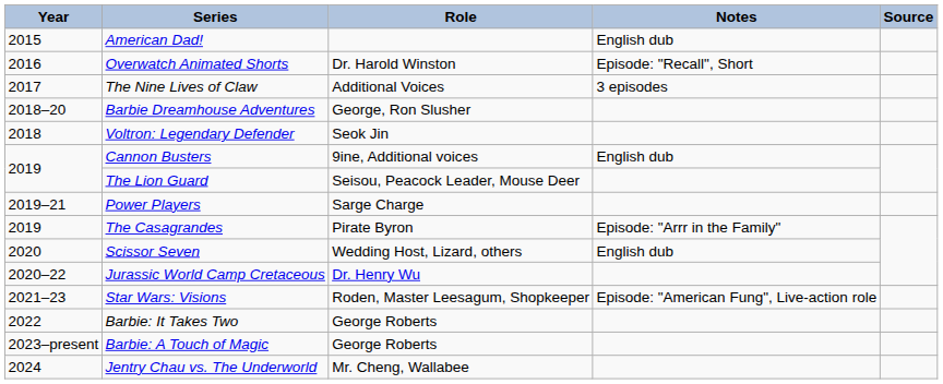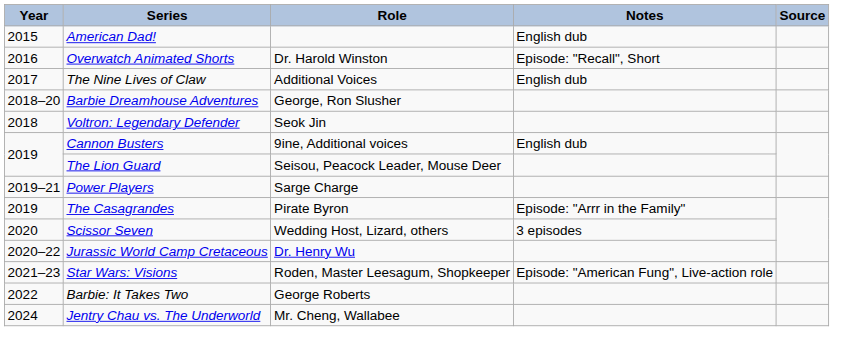 <table class="wikitable sortable plainrowheaders" style="width=95%;  font-size: 95%;">
 <tr>
 <th style="background:#b0c4de;">Year</th>
 <th style="background:#b0c4de;">Series</th>
 <th style="background:#b0c4de;">Role</th>
 <th style="background:#b0c4de;" class="unsortable">Notes</th>
 <th style="background:#b0c4de;" class="unsortable">Source</th>
 </tr>
 <tr>
 <td>2015</td>
 <td><em><a href='#'>American Dad!</a></em></td>
 <td></td>
 <td>English dub</td>
 <td></td>
 </tr>
 <tr>
 <td>2016</td>
 <td><em><a href='#'>Overwatch Animated Shorts</a></em></td>
 <td>Dr. Harold Winston</td>
 <td>Episode: "Recall", Short</td>
 <td></td>
 </tr>
 <tr>
 <td>2017</td>
 <td><em>The Nine Lives of Claw</em></td>
 <td>Additional Voices</td>
-<td>3 episodes</td>
+<td>English dub</td>
 <td></td>
 </tr>
 <tr>
 <td>2018–20</td>
 <td><em><a href='#'>Barbie Dreamhouse Adventures</a></em></td>
 <td>George, Ron Slusher</td>
 <td></td>
 <td></td>
 </tr>
 <tr>
 <td>2018</td>
 <td><em><a href='#'>Voltron: Legendary Defender</a></em></td>
 <td>Seok Jin</td>
 <td></td>
 <td></td>
 </tr>
 <tr>
 <td rowspan="2">2019</td>
 <td><em><a href='#'>Cannon Busters</a></em></td>
 <td>9ine, Additional voices</td>
 <td>English dub</td>
 <td rowspan="2"></td>
 </tr>
 <tr>
 <td><em><a href='#'>The Lion Guard</a></em></td>
 <td>Seisou, Peacock Leader, Mouse Deer</td>
 <td></td>
 </tr>
 <tr>
 <td>2019–21</td>
 <td><em><a href='#'>Power Players</a></em></td>
 <td>Sarge Charge</td>
 <td></td>
 <td></td>
 </tr>
 <tr>
 <td>2019</td>
 <td><em><a href='#'>The Casagrandes</a></em></td>
 <td>Pirate Byron</td>
 <td>Episode: "Arrr in the Family"</td>
 <td rowspan="3"></td>
 </tr>
 <tr>
 <td>2020</td>
 <td><em><a href='#'>Scissor Seven</a></em></td>
 <td>Wedding Host, Lizard, others</td>
-<td>English dub</td>
+<td>3 episodes</td>
 </tr>
 <tr>
 <td>2020–22</td>
 <td><em><a href='#'>Jurassic World Camp Cretaceous</a></em></td>
 <td><a href='#'>Dr. Henry Wu</a></td>
 <td></td>
 </tr>
 <tr>
 <td>2021–23</td>
 <td><em><a href='#'>Star Wars: Visions</a></em></td>
 <td>Roden, Master Leesagum, Shopkeeper</td>
 <td>Episode: "American Fung", Live-action role</td>
 <td></td>
 </tr>
 <tr>
 <td>2022</td>
 <td><em>Barbie: It Takes Two</em></td>
 <td>George Roberts</td>
 <td></td>
 <td></td>
 </tr>
 <tr>
-<td>2023–present</td>
-<td><em><a href='#'>Barbie: A Touch of Magic</a></em></td>
-<td>George Roberts</td>
-<td></td>
-<td></td>
-</tr>
-<tr>
 <td>2024</td>
 <td><em><a href='#'>Jentry Chau vs. The Underworld</a></em></td>
 <td>Mr. Cheng, Wallabee</td>
 <td></td>
 <td></td>
 </tr>
 </table>
